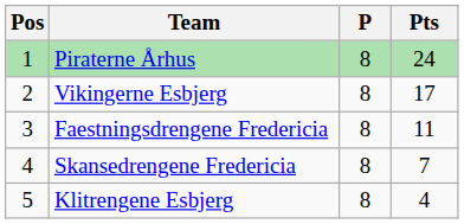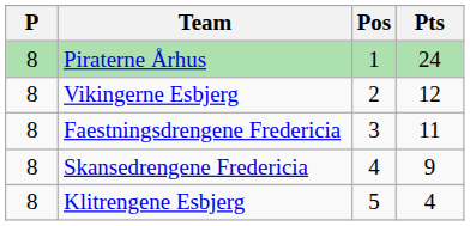 <table class="wikitable" style="font-size: 100%">
 <tr>
+<th width=30>P</th>
+<th width=200>Team</th>
 <th width=20>Pos</th>
-<th width=200>Team</th>
-<th width=30>P</th>
 <th width=40>Pts</th>
 </tr>
 <tr align=center style="background:#ACE1AF;">
+<td>8</td>
+<td align="left"><a href='#'>Piraterne Århus</a></td>
 <td>1</td>
-<td align="left"><a href='#'>Piraterne Århus</a></td>
-<td>8</td>
 <td>24</td>
 </tr>
 <tr align=center>
+<td>8</td>
+<td align="left"><a href='#'>Vikingerne Esbjerg</a></td>
 <td>2</td>
-<td align="left"><a href='#'>Vikingerne Esbjerg</a></td>
-<td>8</td>
-<td>17</td>
+<td>12</td>
 </tr>
 <tr align=center>
+<td>8</td>
+<td align="left"><a href='#'>Faestningsdrengene Fredericia</a></td>
 <td>3</td>
-<td align="left"><a href='#'>Faestningsdrengene Fredericia</a></td>
-<td>8</td>
 <td>11</td>
 </tr>
 <tr align=center>
+<td>8</td>
+<td align="left"><a href='#'>Skansedrengene Fredericia</a></td>
 <td>4</td>
-<td align="left"><a href='#'>Skansedrengene Fredericia</a></td>
-<td>8</td>
-<td>7</td>
+<td>9</td>
 </tr>
 <tr align=center>
+<td>8</td>
+<td align="left"><a href='#'>Klitrengene Esbjerg</a></td>
 <td>5</td>
-<td align="left"><a href='#'>Klitrengene Esbjerg</a></td>
-<td>8</td>
 <td>4</td>
 </tr>
 </table>
